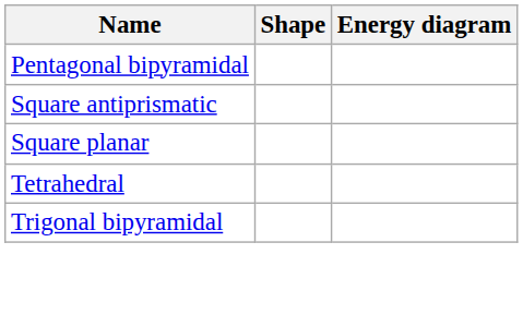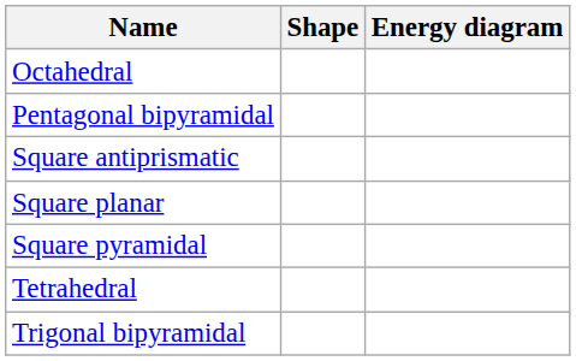 <table border="1" class="wikitable" style="background-color:#FFFFFF">
 <tr>
 <th>Name</th>
 <th>Shape</th>
 <th>Energy diagram</th>
+</tr>
+<tr |>
+<td><a href='#'>Octahedral</a></td>
+<td></td>
+<td></td>
 </tr>
 <tr>
 <td><a href='#'>Pentagonal bipyramidal</a></td>
 <td></td>
 <td></td>
 </tr>
 <tr>
 <td><a href='#'>Square antiprismatic</a></td>
 <td></td>
 <td></td>
 </tr>
 <tr>
 <td><a href='#'>Square planar</a></td>
 <td></td>
 <td></td>
 </tr>
 <tr>
+<td><a href='#'>Square pyramidal</a></td>
+<td></td>
+<td></td>
+</tr>
+<tr>
 <td><a href='#'>Tetrahedral</a></td>
 <td></td>
 <td></td>
 </tr>
 <tr>
 <td><a href='#'>Trigonal bipyramidal</a></td>
 <td></td>
 <td></td>
 </tr>
 </table>
